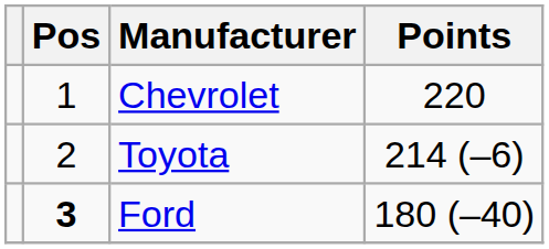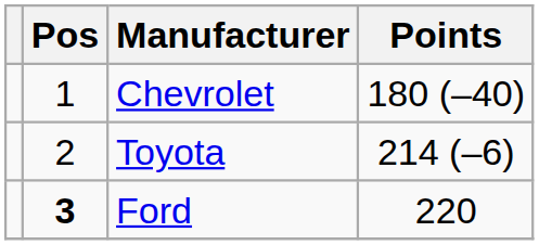 <table class="wikitable" style="font-size: 95%;">
 <tr>
 <th></th>
 <th>Pos</th>
 <th>Manufacturer</th>
 <th>Points</th>
 </tr>
 <tr>
 <td align="left"></td>
 <td style="text-align:center;">1</td>
 <td><a href='#'>Chevrolet</a></td>
-<td style="text-align:center;">220</td>
+<td style="text-align:center;">180 (–40)</td>
 </tr>
 <tr>
 <td align="left"></td>
 <td style="text-align:center;">2</td>
 <td><a href='#'>Toyota</a></td>
 <td style="text-align:center;">214 (–6)</td>
 </tr>
 <tr>
 <td align="left"></td>
 <td style="text-align:center;"><strong>3</strong></td>
 <td><a href='#'>Ford</a></td>
-<td style="text-align:center;">180 (–40)</td>
+<td style="text-align:center;">220</td>
 </tr>
 <tr class="sortbottom">
 </tr>
 </table>
